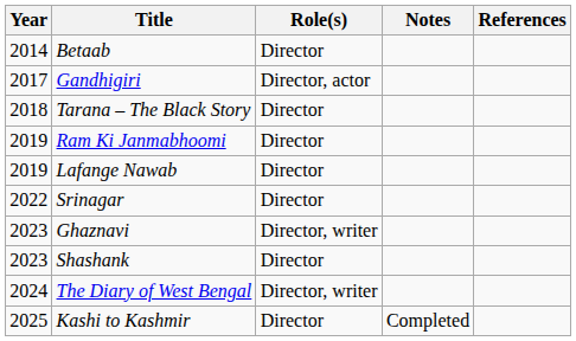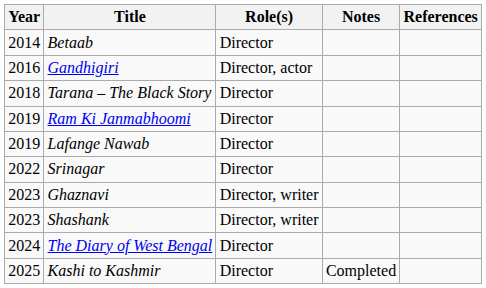 <table class="wikitable">
 <tr>
 <th>Year</th>
 <th>Title</th>
 <th>Role(s)</th>
 <th>Notes</th>
 <th>References</th>
 </tr>
 <tr>
 <td>2014</td>
 <td><em>Betaab</em></td>
 <td>Director</td>
 <td></td>
 <td></td>
 </tr>
 <tr>
-<td>2017</td>
+<td>2016</td>
 <td><em><a href='#'>Gandhigiri</a></em></td>
 <td>Director, actor</td>
 <td></td>
 <td></td>
 </tr>
 <tr>
 <td>2018</td>
 <td><em>Tarana – The Black Story</em></td>
 <td>Director</td>
 <td></td>
 <td></td>
 </tr>
 <tr>
 <td>2019</td>
 <td><em><a href='#'>Ram Ki Janmabhoomi</a></em></td>
 <td>Director</td>
 <td></td>
 <td></td>
 </tr>
 <tr>
 <td>2019</td>
 <td><em>Lafange Nawab</em></td>
 <td>Director</td>
 <td></td>
 <td></td>
 </tr>
 <tr>
 <td>2022</td>
 <td><em>Srinagar</em></td>
 <td>Director</td>
 <td></td>
 <td></td>
 </tr>
 <tr>
 <td>2023</td>
 <td><em>Ghaznavi</em></td>
 <td>Director, writer</td>
 <td></td>
 <td></td>
 </tr>
 <tr>
 <td>2023</td>
 <td><em>Shashank</em></td>
-<td>Director</td>
+<td>Director, writer</td>
 <td></td>
 <td></td>
 </tr>
 <tr>
 <td>2024</td>
 <td><em><a href='#'>The Diary of West Bengal</a></em></td>
-<td>Director, writer</td>
+<td>Director</td>
 <td></td>
 <td></td>
 </tr>
 <tr>
 <td>2025</td>
 <td><em>Kashi to Kashmir</em></td>
 <td>Director</td>
 <td>Completed</td>
 <td></td>
 </tr>
 </table>
